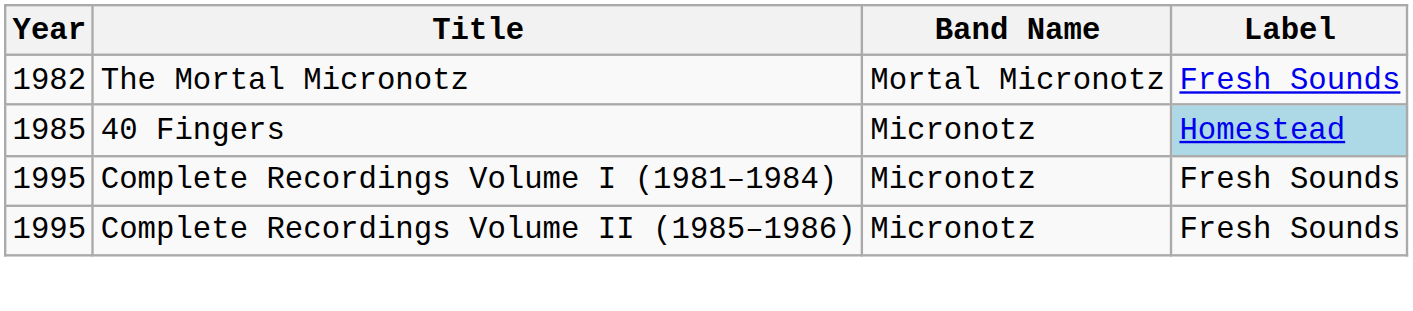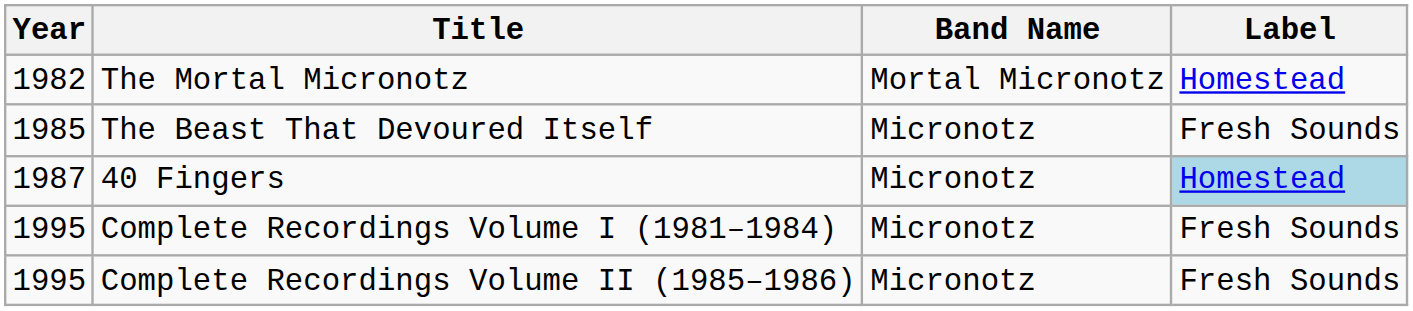 <table class="wikitable">
 <tr>
 <th>Year</th>
 <th>Title</th>
 <th>Band Name</th>
 <th>Label</th>
 </tr>
 <tr>
 <td>1982</td>
 <td>The Mortal Micronotz</td>
 <td>Mortal Micronotz</td>
-<td><a href='#'>Fresh Sounds</a></td>
+<td><a href='#'>Homestead</a></td>
 </tr>
 <tr>
 <td>1985</td>
+<td>The Beast That Devoured Itself</td>
+<td>Micronotz</td>
+<td>Fresh Sounds</td>
+</tr>
+<tr>
+<td>1987</td>
 <td>40 Fingers</td>
 <td>Micronotz</td>
 <td style="background: lightblue;"><a href='#'>Homestead</a></td>
 </tr>
 <tr>
 <td>1995</td>
 <td>Complete Recordings Volume I (1981–1984)</td>
 <td>Micronotz</td>
 <td>Fresh Sounds</td>
 </tr>
 <tr>
 <td>1995</td>
 <td>Complete Recordings Volume II (1985–1986)</td>
 <td>Micronotz</td>
 <td>Fresh Sounds</td>
 </tr>
 </table>
